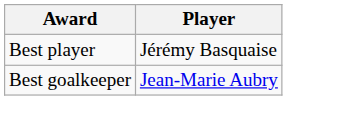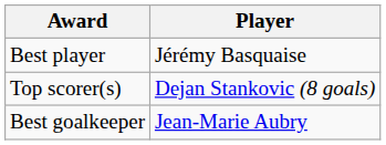 <table class="wikitable" style="text-align: center; font-size: 100%;">
 <tr>
 <th>Award</th>
 <th>Player</th>
 </tr>
 <tr align=left>
 <td>Best player</td>
 <td> Jérémy Basquaise</td>
 </tr>
 <tr align=left>
+<td>Top scorer(s)</td>
+<td> <a href='#'>Dejan Stankovic</a> <em>(8 goals)</em></td>
+</tr>
+<tr align=left>
 <td>Best goalkeeper</td>
 <td> <a href='#'>Jean-Marie Aubry</a></td>
 </tr>
 </table>
